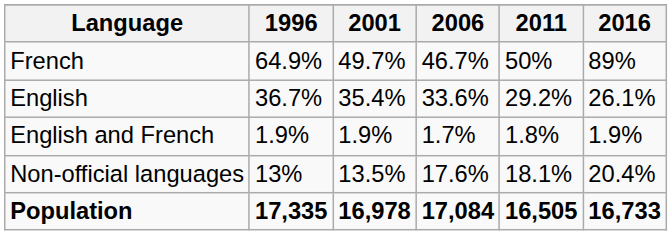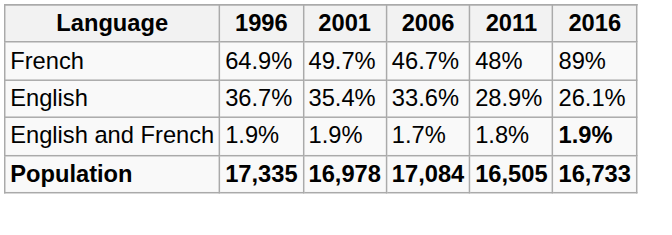 <table class="wikitable">
 <tr>
 </tr>
 <tr>
 <th>Language</th>
 <th><strong>1996</strong></th>
 <th><strong>2001</strong></th>
 <th><strong>2006</strong></th>
 <th><strong>2011</strong></th>
 <th><strong>2016</strong></th>
 </tr>
 <tr>
 <td>French</td>
 <td>64.9%</td>
 <td>49.7%</td>
 <td>46.7%</td>
-<td>50%</td>
+<td>48%</td>
 <td>89%</td>
 </tr>
 <tr>
 <td>English</td>
 <td>36.7%</td>
 <td>35.4%</td>
 <td>33.6%</td>
-<td>29.2%</td>
+<td>28.9%</td>
 <td>26.1%</td>
 </tr>
 <tr>
 <td>English and French</td>
 <td>1.9%</td>
 <td>1.9%</td>
 <td>1.7%</td>
 <td>1.8%</td>
-<td>1.9%</td>
-</tr>
-<tr>
-<td>Non-official languages</td>
-<td>13%</td>
-<td>13.5%</td>
-<td>17.6%</td>
-<td>18.1%</td>
-<td>20.4%</td>
+<td><strong>1.9%</strong></td>
 </tr>
 <tr>
 <td><strong>Population</strong></td>
 <td><strong>17,335</strong></td>
 <td><strong>16,978</strong></td>
 <td><strong>17,084</strong></td>
 <td><strong>16,505</strong></td>
 <td><strong>16,733</strong></td>
 </tr>
 </table>
